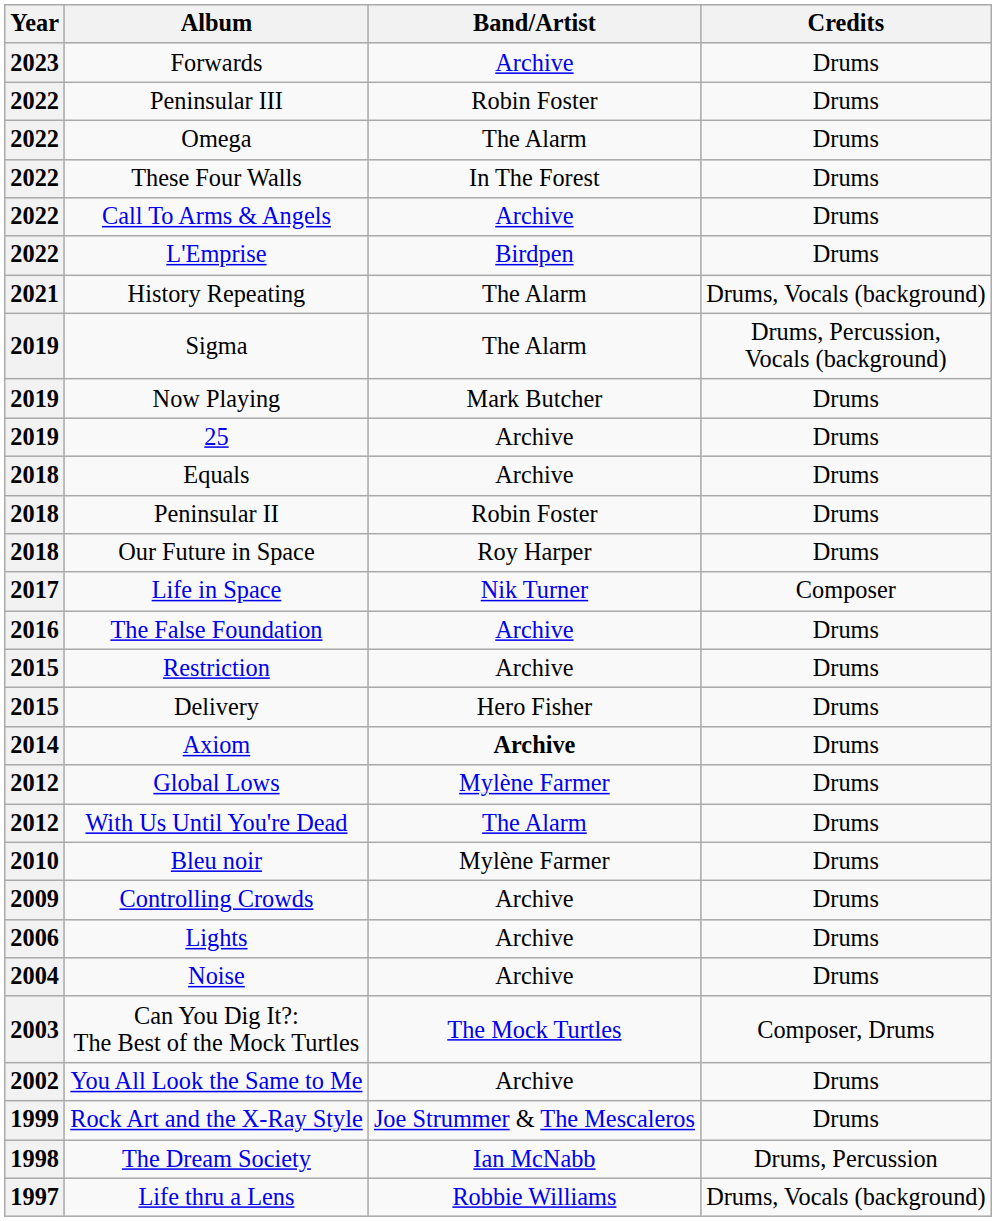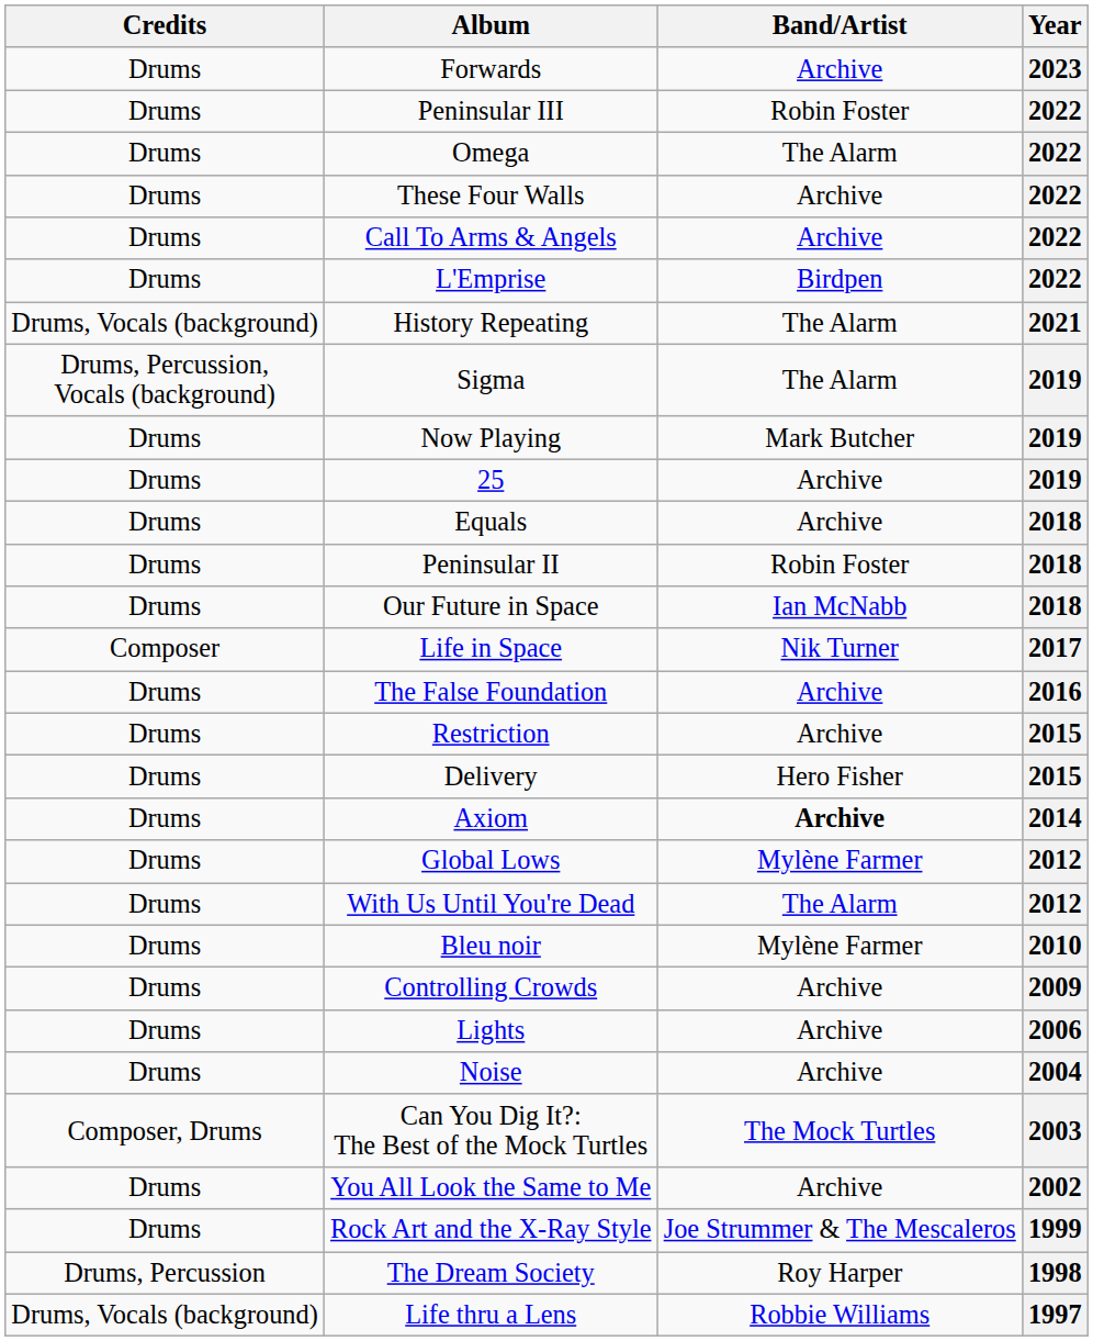 <table class="wikitable plainrowheaders" style="text-align:center">
 <tr>
-<th scope="col">Year</th>
+<th scope="col">Credits</th>
 <th scope="col">Album</th>
 <th scope="col">Band/Artist</th>
-<th scope="col">Credits</th>
+<th scope="col">Year</th>
 </tr>
 <tr>
-<th scope="row">2023</th>
+<td>Drums</td>
 <td>Forwards</td>
 <td><a href='#'>Archive</a></td>
-<td>Drums</td>
+<th scope="row">2023</th>
 </tr>
 <tr>
-<th scope="row">2022</th>
+<td>Drums</td>
 <td>Peninsular III</td>
 <td>Robin Foster</td>
-<td>Drums</td>
+<th scope="row">2022</th>
 </tr>
 <tr>
-<th scope="row">2022</th>
+<td>Drums</td>
 <td>Omega</td>
 <td>The Alarm</td>
-<td>Drums</td>
+<th scope="row">2022</th>
 </tr>
 <tr>
+<td>Drums</td>
+<td>These Four Walls</td>
+<td>Archive</td>
 <th scope="row">2022</th>
-<td>These Four Walls</td>
-<td>In The Forest</td>
-<td>Drums</td>
 </tr>
 <tr>
-<th scope="row">2022</th>
+<td>Drums</td>
 <td><a href='#'>Call To Arms & Angels</a></td>
 <td><a href='#'>Archive</a></td>
-<td>Drums</td>
+<th scope="row">2022</th>
 </tr>
 <tr>
-<th scope="row">2022</th>
+<td>Drums</td>
 <td><a href='#'>L'Emprise</a></td>
 <td><a href='#'>Birdpen</a></td>
-<td>Drums</td>
+<th scope="row">2022</th>
 </tr>
 <tr>
-<th scope="row">2021</th>
+<td>Drums, Vocals (background)</td>
 <td>History Repeating</td>
 <td>The Alarm</td>
-<td>Drums, Vocals (background)</td>
+<th scope="row">2021</th>
 </tr>
 <tr>
-<th scope="row">2019</th>
+<td>Drums, Percussion,<br>Vocals (background)</td>
 <td>Sigma</td>
 <td>The Alarm</td>
-<td>Drums, Percussion,<br>Vocals (background)</td>
+<th scope="row">2019</th>
 </tr>
 <tr>
-<th scope="row">2019</th>
+<td>Drums</td>
 <td>Now Playing</td>
 <td>Mark Butcher</td>
-<td>Drums</td>
+<th scope="row">2019</th>
 </tr>
 <tr>
-<th scope="row">2019</th>
+<td>Drums</td>
 <td><a href='#'>25</a></td>
 <td>Archive</td>
-<td>Drums</td>
+<th scope="row">2019</th>
 </tr>
 <tr>
-<th scope="row">2018</th>
+<td>Drums</td>
 <td>Equals</td>
 <td>Archive</td>
-<td>Drums</td>
+<th scope="row">2018</th>
 </tr>
 <tr>
-<th scope="row">2018</th>
+<td>Drums</td>
 <td>Peninsular II</td>
 <td>Robin Foster</td>
-<td>Drums</td>
+<th scope="row">2018</th>
 </tr>
 <tr>
+<td>Drums</td>
+<td>Our Future in Space</td>
+<td><a href='#'>Ian McNabb</a></td>
 <th scope="row">2018</th>
-<td>Our Future in Space</td>
-<td>Roy Harper</td>
-<td>Drums</td>
 </tr>
 <tr>
-<th scope="row">2017</th>
+<td>Composer</td>
 <td><a href='#'>Life in Space</a></td>
 <td><a href='#'>Nik Turner</a></td>
-<td>Composer</td>
+<th scope="row">2017</th>
 </tr>
 <tr>
-<th scope="row">2016</th>
+<td>Drums</td>
 <td><a href='#'>The False Foundation</a></td>
 <td><a href='#'>Archive</a></td>
-<td>Drums</td>
+<th scope="row">2016</th>
 </tr>
 <tr>
-<th scope="row">2015</th>
+<td>Drums</td>
 <td><a href='#'>Restriction</a></td>
 <td>Archive</td>
-<td>Drums</td>
+<th scope="row">2015</th>
 </tr>
 <tr>
-<th scope="row">2015</th>
+<td>Drums</td>
 <td>Delivery</td>
 <td>Hero Fisher</td>
-<td>Drums</td>
+<th scope="row">2015</th>
 </tr>
 <tr>
-<th scope="row">2014</th>
+<td>Drums</td>
 <td><a href='#'>Axiom</a></td>
 <td><strong>Archive</strong></td>
-<td>Drums</td>
+<th scope="row">2014</th>
 </tr>
 <tr>
-<th scope="row">2012</th>
+<td>Drums</td>
 <td><a href='#'>Global Lows</a></td>
 <td><a href='#'>Mylène Farmer</a></td>
-<td>Drums</td>
+<th scope="row">2012</th>
 </tr>
 <tr>
-<th scope="row">2012</th>
+<td>Drums</td>
 <td><a href='#'>With Us Until You're Dead</a></td>
 <td><a href='#'>The Alarm</a></td>
-<td>Drums</td>
+<th scope="row">2012</th>
 </tr>
 <tr>
-<th scope="row">2010</th>
+<td>Drums</td>
 <td><a href='#'>Bleu noir</a></td>
 <td>Mylène Farmer</td>
-<td>Drums</td>
+<th scope="row">2010</th>
 </tr>
 <tr>
-<th scope="row">2009</th>
+<td>Drums</td>
 <td><a href='#'>Controlling Crowds</a></td>
 <td>Archive</td>
-<td>Drums</td>
+<th scope="row">2009</th>
 </tr>
 <tr>
-<th scope="row">2006</th>
+<td>Drums</td>
 <td><a href='#'>Lights</a></td>
 <td>Archive</td>
-<td>Drums</td>
+<th scope="row">2006</th>
 </tr>
 <tr>
-<th scope="row">2004</th>
+<td>Drums</td>
 <td><a href='#'>Noise</a></td>
 <td>Archive</td>
-<td>Drums</td>
+<th scope="row">2004</th>
 </tr>
 <tr>
-<th scope="row">2003</th>
+<td>Composer, Drums</td>
 <td>Can You Dig It?:<br>The Best of the Mock Turtles</td>
 <td><a href='#'>The Mock Turtles</a></td>
-<td>Composer, Drums</td>
+<th scope="row">2003</th>
 </tr>
 <tr>
-<th scope="row">2002</th>
+<td>Drums</td>
 <td><a href='#'>You All Look the Same to Me</a></td>
 <td>Archive</td>
-<td>Drums</td>
+<th scope="row">2002</th>
 </tr>
 <tr>
-<th scope="row">1999</th>
+<td>Drums</td>
 <td><a href='#'>Rock Art and the X-Ray Style</a></td>
 <td><a href='#'>Joe Strummer</a> & <a href='#'>The Mescaleros</a></td>
-<td>Drums</td>
+<th scope="row">1999</th>
 </tr>
 <tr>
+<td>Drums, Percussion</td>
+<td><a href='#'>The Dream Society</a></td>
+<td>Roy Harper</td>
 <th scope="row">1998</th>
-<td><a href='#'>The Dream Society</a></td>
-<td><a href='#'>Ian McNabb</a></td>
-<td>Drums, Percussion</td>
 </tr>
 <tr>
-<th scope="row">1997</th>
+<td>Drums, Vocals (background)</td>
 <td><a href='#'>Life thru a Lens</a></td>
 <td><a href='#'>Robbie Williams</a></td>
-<td>Drums, Vocals (background)</td>
+<th scope="row">1997</th>
 </tr>
 </table>
